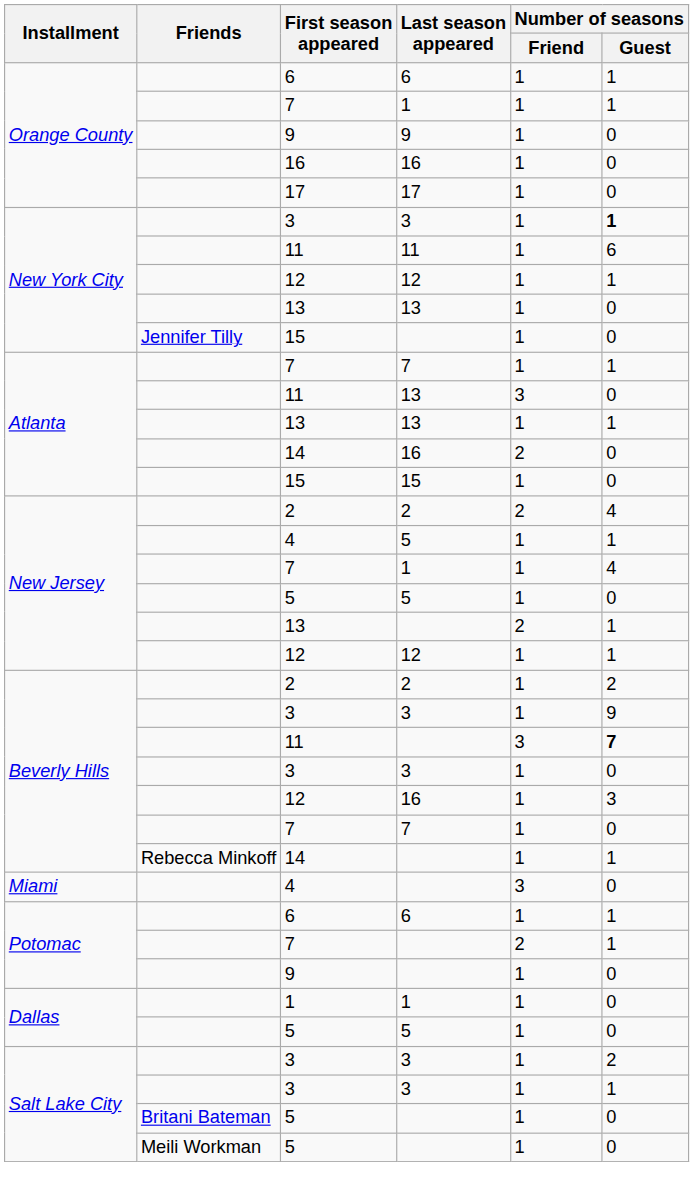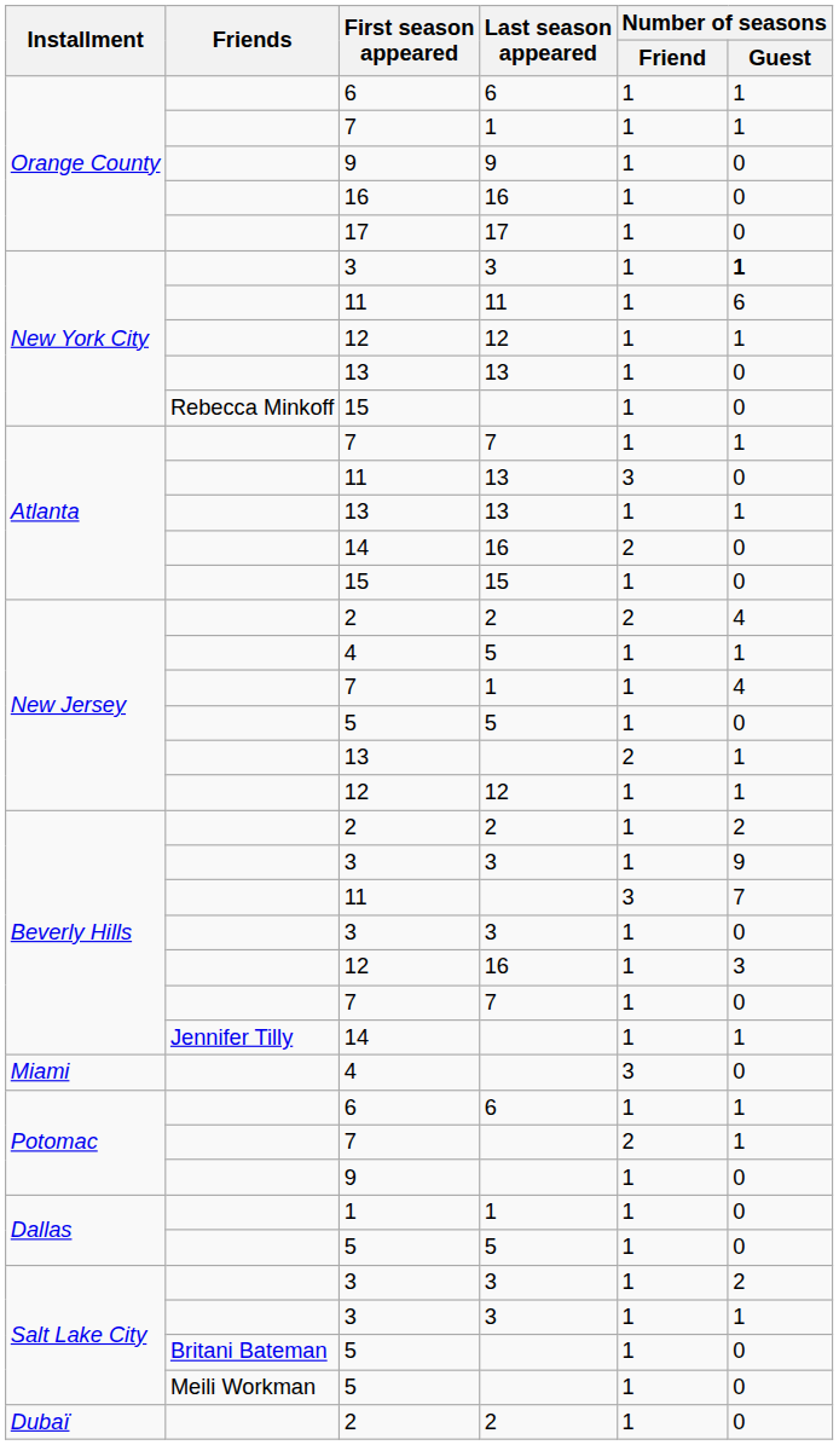 <table class="wikitable sortable">
 <tr>
 <th rowspan="2">Installment</th>
 <th rowspan="2">Friends</th>
 <th rowspan="2">First season<br>appeared</th>
 <th rowspan="2">Last season<br>appeared</th>
 <th colspan="2">Number of seasons</th>
 </tr>
 <tr>
 <th>Friend</th>
 <th>Guest</th>
 </tr>
 <tr>
 <td rowspan="5"><em><a href='#'>Orange County</a></em></td>
 <td></td>
 <td>6</td>
 <td>6</td>
 <td>1</td>
 <td>1</td>
 </tr>
 <tr>
 <td></td>
 <td>7</td>
 <td>1</td>
 <td>1</td>
 <td>1</td>
 </tr>
 <tr>
 <td></td>
 <td>9</td>
 <td>9</td>
 <td>1</td>
 <td>0</td>
 </tr>
 <tr>
 <td></td>
 <td>16</td>
 <td>16</td>
 <td>1</td>
 <td>0</td>
 </tr>
 <tr>
 <td></td>
 <td>17</td>
 <td>17</td>
 <td>1</td>
 <td>0</td>
 </tr>
 <tr>
 <td rowspan="5"><em><a href='#'>New York City</a></em></td>
 <td></td>
 <td>3</td>
 <td>3</td>
 <td>1</td>
 <td><strong>1</strong></td>
 </tr>
 <tr>
 <td></td>
 <td>11</td>
 <td>11</td>
 <td>1</td>
 <td>6</td>
 </tr>
 <tr>
 <td></td>
 <td>12</td>
 <td>12</td>
 <td>1</td>
 <td>1</td>
 </tr>
 <tr>
 <td></td>
 <td>13</td>
 <td>13</td>
 <td>1</td>
 <td>0</td>
 </tr>
 <tr>
-<td><a href='#'>Jennifer Tilly</a></td>
+<td>Rebecca Minkoff</td>
 <td>15</td>
 <td></td>
 <td>1</td>
 <td>0</td>
 </tr>
 <tr>
 <td rowspan="5"><em><a href='#'>Atlanta</a></em></td>
 <td></td>
 <td>7</td>
 <td>7</td>
 <td>1</td>
 <td>1</td>
 </tr>
 <tr>
 <td></td>
 <td>11</td>
 <td>13</td>
 <td>3</td>
 <td>0</td>
 </tr>
 <tr>
 <td></td>
 <td>13</td>
 <td>13</td>
 <td>1</td>
 <td>1</td>
 </tr>
 <tr>
 <td></td>
 <td>14</td>
 <td>16</td>
 <td>2</td>
 <td>0</td>
 </tr>
 <tr>
 <td></td>
 <td>15</td>
 <td>15</td>
 <td>1</td>
 <td>0</td>
 </tr>
 <tr>
 <td rowspan="6"><em><a href='#'>New Jersey</a></em></td>
 <td></td>
 <td>2</td>
 <td>2</td>
 <td>2</td>
 <td>4</td>
 </tr>
 <tr>
 <td></td>
 <td>4</td>
 <td>5</td>
 <td>1</td>
 <td>1</td>
 </tr>
 <tr>
 <td></td>
 <td>7</td>
 <td>1</td>
 <td>1</td>
 <td>4</td>
 </tr>
 <tr>
 <td></td>
 <td>5</td>
 <td>5</td>
 <td>1</td>
 <td>0</td>
 </tr>
 <tr>
 <td></td>
 <td>13</td>
 <td></td>
 <td>2</td>
 <td>1</td>
 </tr>
 <tr>
 <td></td>
 <td>12</td>
 <td>12</td>
 <td>1</td>
 <td>1</td>
 </tr>
 <tr>
 <td rowspan="7"><em><a href='#'>Beverly Hills</a></em></td>
 <td></td>
 <td>2</td>
 <td>2</td>
 <td>1</td>
 <td>2</td>
 </tr>
 <tr>
 <td></td>
 <td>3</td>
 <td>3</td>
 <td>1</td>
 <td>9</td>
 </tr>
 <tr>
 <td></td>
 <td>11</td>
 <td></td>
 <td>3</td>
-<td><strong>7</strong></td>
+<td>7</td>
 </tr>
 <tr>
 <td></td>
 <td>3</td>
 <td>3</td>
 <td>1</td>
 <td>0</td>
 </tr>
 <tr>
 <td></td>
 <td>12</td>
 <td>16</td>
 <td>1</td>
 <td>3</td>
 </tr>
 <tr>
 <td></td>
 <td>7</td>
 <td>7</td>
 <td>1</td>
 <td>0</td>
 </tr>
 <tr>
-<td>Rebecca Minkoff</td>
+<td><a href='#'>Jennifer Tilly</a></td>
 <td>14</td>
 <td></td>
 <td>1</td>
 <td>1</td>
 </tr>
 <tr>
 <td rowspan="1"><em><a href='#'>Miami</a></em></td>
 <td></td>
 <td>4</td>
 <td></td>
 <td>3</td>
 <td>0</td>
 </tr>
 <tr>
 <td rowspan="3"><em><a href='#'>Potomac</a></em></td>
 <td></td>
 <td>6</td>
 <td>6</td>
 <td>1</td>
 <td>1</td>
 </tr>
 <tr>
 <td></td>
 <td>7</td>
 <td></td>
 <td>2</td>
 <td>1</td>
 </tr>
 <tr>
 <td></td>
 <td>9</td>
 <td></td>
 <td>1</td>
 <td>0</td>
 </tr>
 <tr>
 <td rowspan="2"><em><a href='#'>Dallas</a></em></td>
 <td></td>
 <td>1</td>
 <td>1</td>
 <td>1</td>
 <td>0</td>
 </tr>
 <tr>
 <td></td>
 <td>5</td>
 <td>5</td>
 <td>1</td>
 <td>0</td>
 </tr>
 <tr>
 <td rowspan="4"><em><a href='#'>Salt Lake City</a></em></td>
 <td></td>
 <td>3</td>
 <td>3</td>
 <td>1</td>
 <td>2</td>
 </tr>
 <tr>
 <td></td>
 <td>3</td>
 <td>3</td>
 <td>1</td>
 <td>1</td>
 </tr>
 <tr>
 <td><a href='#'>Britani Bateman</a></td>
 <td>5</td>
 <td></td>
 <td>1</td>
 <td>0</td>
 </tr>
 <tr>
 <td>Meili Workman</td>
 <td>5</td>
 <td></td>
 <td>1</td>
 <td>0</td>
 </tr>
+<tr>
+<td><em><a href='#'>Dubaï</a></em></td>
+<td></td>
+<td>2</td>
+<td>2</td>
+<td>1</td>
+<td>0</td>
+</tr>
 </table>
